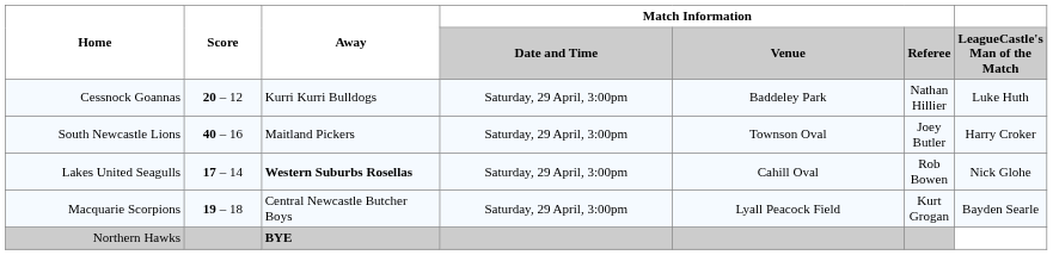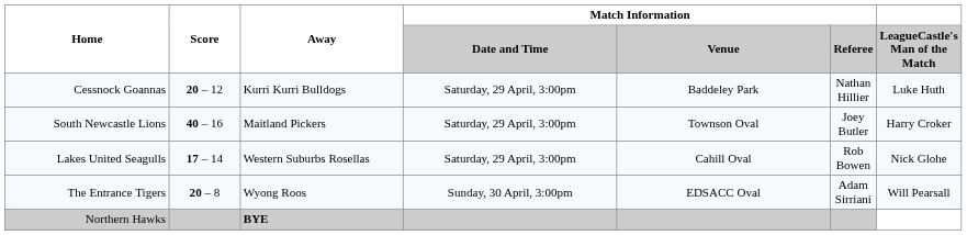 <table width="100%" cellspacing="0" cellpadding="4" border="1" style="border-collapse:collapse;  text-align:center;">
 <tr>
 <th rowspan="2" width="19%">Home</th>
 <th rowspan="2" width="8%">Score</th>
 <th rowspan="2" width="19%">Away</th>
 <th colspan="3">Match Information</th>
 </tr>
 <tr style="background:#CCCCCC">
 <th width="25%">Date and Time</th>
 <th width="25%">Venue</th>
 <th width="25%">Referee</th>
 <th width="25%">LeagueCastle's Man of the Match</th>
 </tr>
 <tr style="text-align:center; background:#f5faff;">
 <td align="right">Cessnock Goannas </td>
 <td><strong>20</strong> – 12</td>
 <td align="left"> Kurri Kurri Bulldogs</td>
 <td>Saturday, 29 April, 3:00pm</td>
 <td>Baddeley Park</td>
 <td>Nathan Hillier</td>
 <td>Luke Huth </td>
 </tr>
 <tr style="text-align:center; background:#f5faff;">
 <td align="right">South Newcastle Lions </td>
 <td><strong>40</strong> – 16</td>
 <td align="left"> Maitland Pickers</td>
 <td>Saturday, 29 April, 3:00pm</td>
 <td>Townson Oval</td>
 <td>Joey Butler</td>
 <td>Harry Croker </td>
 </tr>
 <tr style="text-align:center; background:#f5faff;">
 <td align="right">Lakes United Seagulls </td>
 <td><strong>17</strong> – 14</td>
-<td align="left"><strong> Western Suburbs Rosellas</strong></td>
+<td align="left"> Western Suburbs Rosellas</td>
 <td>Saturday, 29 April, 3:00pm</td>
 <td>Cahill Oval</td>
 <td>Rob Bowen</td>
 <td>Nick Glohe </td>
 </tr>
 <tr style="text-align:center; background:#f5faff;">
-<td align="right">Macquarie Scorpions </td>
-<td><strong>19</strong> – 18</td>
-<td align="left"> Central Newcastle Butcher Boys</td>
-<td>Saturday, 29 April, 3:00pm</td>
-<td>Lyall Peacock Field</td>
-<td>Kurt Grogan</td>
-<td>Bayden Searle </td>
+<td align="right">The Entrance Tigers </td>
+<td><strong>20</strong> – 8</td>
+<td align="left"> Wyong Roos</td>
+<td>Sunday, 30 April, 3:00pm</td>
+<td>EDSACC Oval</td>
+<td>Adam Sirriani</td>
+<td>Will Pearsall </td>
 </tr>
 <tr style="text-align:center; background:#CCCCCC;">
 <td align="right">Northern Hawks </td>
 <td></td>
 <td align="left"><strong>BYE</strong></td>
 <td></td>
 <td></td>
 <td></td>
 </tr>
 </table>
